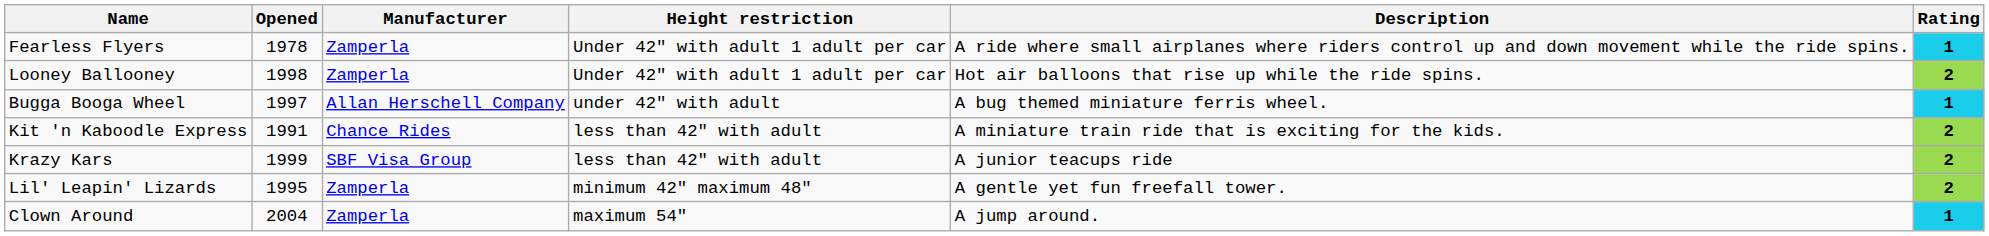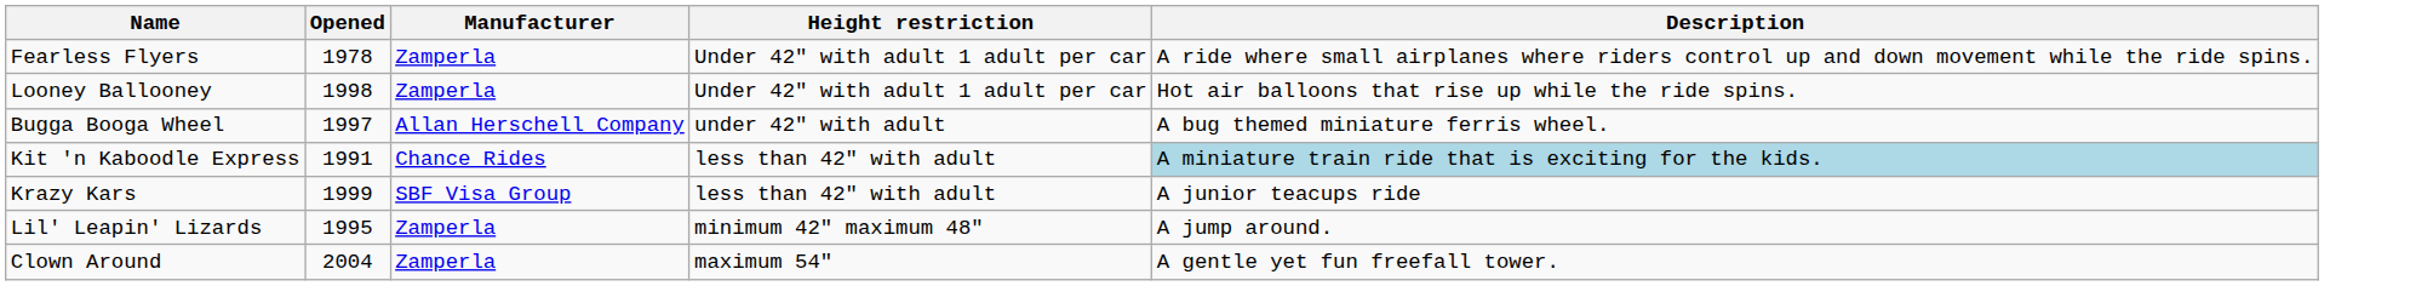 <table class="wikitable sortable">
 <tr>
 <th>Name</th>
 <th>Opened</th>
 <th>Manufacturer</th>
 <th>Height restriction</th>
 <th>Description</th>
-<th>Rating</th>
 </tr>
 <tr>
 <td>Fearless Flyers</td>
 <td style="text-align:center">1978</td>
 <td><a href='#'>Zamperla</a></td>
 <td>Under 42" with adult 1 adult per car</td>
 <td>A ride where small airplanes where riders control up and down movement while the ride spins.</td>
-<td bgcolor="#1ACDEA" align=center><strong>1</strong></td>
 </tr>
 <tr>
 <td>Looney Ballooney</td>
 <td style="text-align:center">1998</td>
 <td><a href='#'>Zamperla</a></td>
 <td>Under 42" with adult 1 adult per car</td>
 <td>Hot air balloons that rise up while the ride spins.</td>
-<td bgcolor="#99DA50" align=center><strong>2</strong></td>
 </tr>
 <tr>
 <td>Bugga Booga Wheel</td>
 <td style="text-align:center">1997</td>
 <td><a href='#'>Allan Herschell Company</a></td>
 <td>under 42" with adult</td>
 <td>A bug themed miniature ferris wheel.</td>
-<td bgcolor="#1ACDEA" align=center><strong>1</strong></td>
 </tr>
 <tr>
 <td>Kit 'n Kaboodle Express</td>
 <td style="text-align:center">1991</td>
 <td><a href='#'>Chance Rides</a></td>
 <td>less than 42" with adult</td>
-<td>A miniature train ride that is exciting for the kids.</td>
-<td bgcolor="#99DA50" align=center><strong>2</strong></td>
+<td style="background: lightblue;">A miniature train ride that is exciting for the kids.</td>
 </tr>
 <tr>
 <td>Krazy Kars</td>
 <td style="text-align:center">1999</td>
 <td><a href='#'>SBF Visa Group</a></td>
 <td>less than 42" with adult</td>
 <td>A junior teacups ride</td>
-<td bgcolor="#99DA50" align=center><strong>2</strong></td>
 </tr>
 <tr>
 <td>Lil' Leapin' Lizards</td>
 <td style="text-align:center">1995</td>
 <td><a href='#'>Zamperla</a></td>
 <td>minimum 42" maximum 48"</td>
-<td>A gentle yet fun freefall tower.</td>
-<td bgcolor="#99DA50" align=center><strong>2</strong></td>
+<td>A jump around.</td>
 </tr>
 <tr>
 <td>Clown Around</td>
 <td style="text-align:center">2004</td>
 <td><a href='#'>Zamperla</a></td>
 <td>maximum 54"</td>
-<td>A jump around.</td>
-<td bgcolor="#1ACDEA" align=center><strong>1</strong></td>
+<td>A gentle yet fun freefall tower.</td>
 </tr>
 </table>
